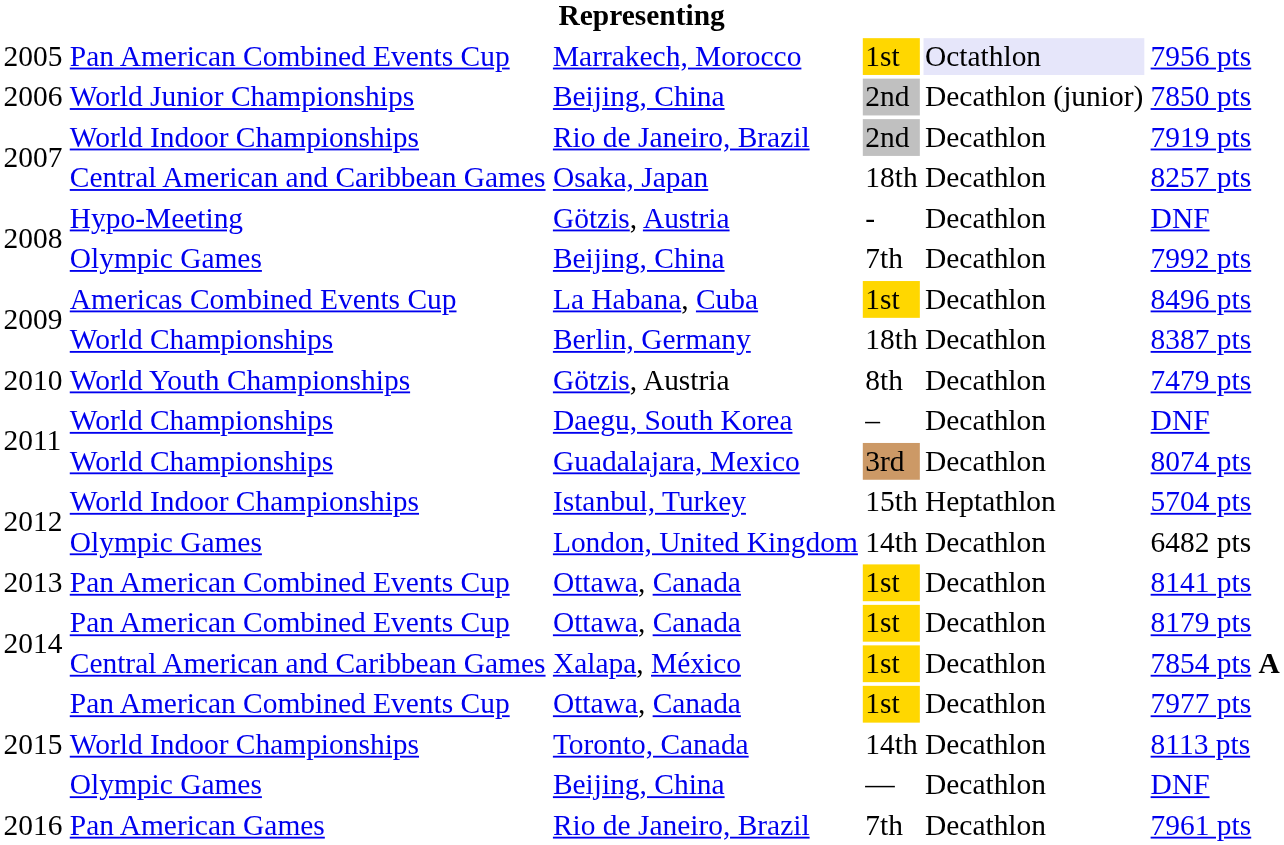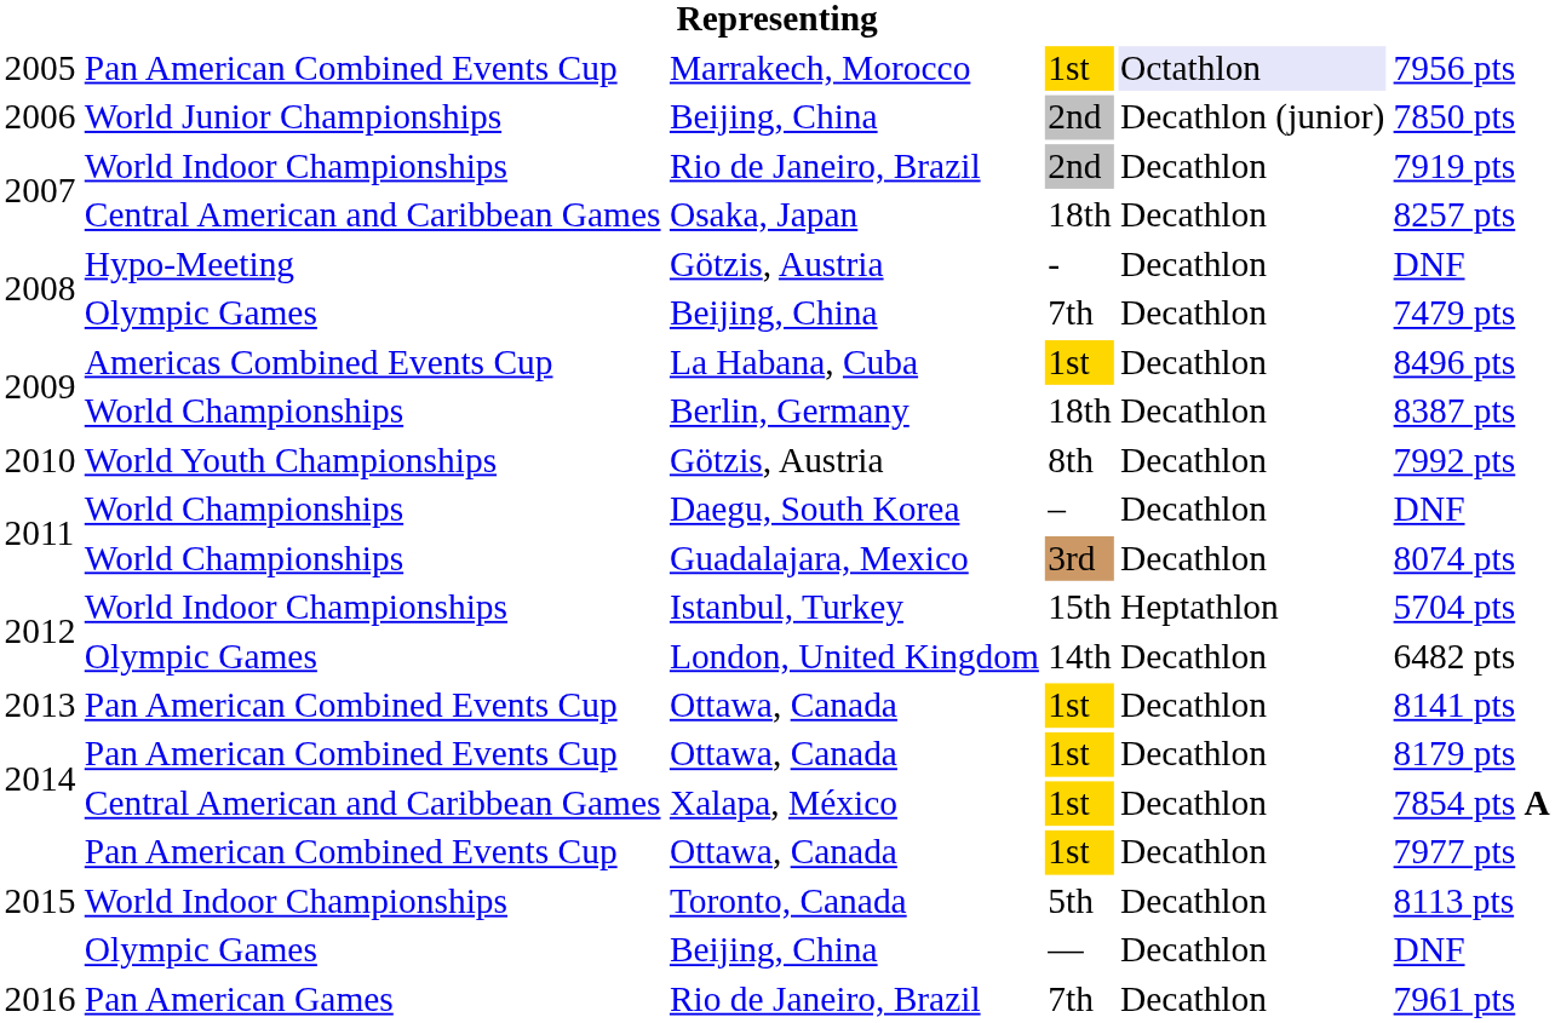 <table>
 <tr>
 <th colspan="6">Representing </th>
 </tr>
 <tr>
 <td>2005</td>
 <td><a href='#'>Pan American Combined Events Cup</a></td>
 <td><a href='#'>Marrakech, Morocco</a></td>
 <td bgcolor="gold">1st</td>
 <td style="background: lavender;">Octathlon</td>
 <td><a href='#'>7956 pts</a></td>
 </tr>
 <tr>
 <td>2006</td>
 <td><a href='#'>World Junior Championships</a></td>
 <td><a href='#'>Beijing, China</a></td>
 <td bgcolor="silver">2nd</td>
 <td>Decathlon (junior)</td>
 <td><a href='#'>7850 pts</a></td>
 </tr>
 <tr>
 <td rowspan=2>2007</td>
 <td><a href='#'>World Indoor Championships</a></td>
 <td><a href='#'>Rio de Janeiro, Brazil</a></td>
 <td bgcolor="silver">2nd</td>
 <td>Decathlon</td>
 <td><a href='#'>7919 pts</a></td>
 </tr>
 <tr>
 <td><a href='#'>Central American and Caribbean Games</a></td>
 <td><a href='#'>Osaka, Japan</a></td>
 <td>18th</td>
 <td>Decathlon</td>
 <td><a href='#'>8257 pts</a></td>
 </tr>
 <tr>
 <td rowspan=2>2008</td>
 <td><a href='#'>Hypo-Meeting</a></td>
 <td><a href='#'>Götzis</a>, <a href='#'>Austria</a></td>
 <td>-</td>
 <td>Decathlon</td>
 <td><a href='#'>DNF</a></td>
 </tr>
 <tr>
 <td><a href='#'>Olympic Games</a></td>
 <td><a href='#'>Beijing, China</a></td>
 <td>7th</td>
 <td>Decathlon</td>
-<td><a href='#'>7992 pts</a></td>
+<td><a href='#'>7479 pts</a></td>
 </tr>
 <tr>
 <td rowspan=2>2009</td>
 <td><a href='#'>Americas Combined Events Cup</a></td>
 <td><a href='#'>La Habana</a>, <a href='#'>Cuba</a></td>
 <td bgcolor="gold">1st</td>
 <td>Decathlon</td>
 <td><a href='#'>8496 pts</a></td>
 </tr>
 <tr>
 <td><a href='#'>World Championships</a></td>
 <td><a href='#'>Berlin, Germany</a></td>
 <td>18th</td>
 <td>Decathlon</td>
 <td><a href='#'>8387 pts</a></td>
 </tr>
 <tr>
 <td>2010</td>
 <td><a href='#'>World Youth Championships</a></td>
 <td><a href='#'>Götzis</a>, Austria</td>
 <td>8th</td>
 <td>Decathlon</td>
-<td><a href='#'>7479 pts</a></td>
+<td><a href='#'>7992 pts</a></td>
 </tr>
 <tr>
 <td rowspan=2>2011</td>
 <td><a href='#'>World Championships</a></td>
 <td><a href='#'>Daegu, South Korea</a></td>
 <td>–</td>
 <td>Decathlon</td>
 <td><a href='#'>DNF</a></td>
 </tr>
 <tr>
 <td><a href='#'>World Championships</a></td>
 <td><a href='#'>Guadalajara, Mexico</a></td>
 <td bgcolor="cc9966">3rd</td>
 <td>Decathlon</td>
 <td><a href='#'>8074 pts</a></td>
 </tr>
 <tr>
 <td rowspan=2>2012</td>
 <td><a href='#'>World Indoor Championships</a></td>
 <td><a href='#'>Istanbul, Turkey</a></td>
 <td>15th</td>
 <td>Heptathlon</td>
 <td><a href='#'>5704 pts</a></td>
 </tr>
 <tr>
 <td><a href='#'>Olympic Games</a></td>
 <td><a href='#'>London, United Kingdom</a></td>
 <td>14th</td>
 <td>Decathlon</td>
 <td>6482 pts</td>
 </tr>
 <tr>
 <td>2013</td>
 <td><a href='#'>Pan American Combined Events Cup</a></td>
 <td><a href='#'>Ottawa</a>, <a href='#'>Canada</a></td>
 <td bgcolor="gold">1st</td>
 <td>Decathlon</td>
 <td><a href='#'>8141 pts</a></td>
 </tr>
 <tr>
 <td rowspan=2>2014</td>
 <td><a href='#'>Pan American Combined Events Cup</a></td>
 <td><a href='#'>Ottawa</a>, <a href='#'>Canada</a></td>
 <td bgcolor=gold>1st</td>
 <td>Decathlon</td>
 <td><a href='#'>8179 pts</a></td>
 </tr>
 <tr>
 <td><a href='#'>Central American and Caribbean Games</a></td>
 <td><a href='#'>Xalapa</a>, <a href='#'>México</a></td>
 <td bgcolor=gold>1st</td>
 <td>Decathlon</td>
 <td><a href='#'>7854 pts</a> <strong>A</strong></td>
 </tr>
 <tr>
 <td rowspan=3>2015</td>
 <td><a href='#'>Pan American Combined Events Cup</a></td>
 <td><a href='#'>Ottawa</a>, <a href='#'>Canada</a></td>
 <td bgcolor=gold>1st</td>
 <td>Decathlon</td>
 <td><a href='#'>7977 pts</a></td>
 </tr>
 <tr>
 <td><a href='#'>World Indoor Championships</a></td>
 <td><a href='#'>Toronto, Canada</a></td>
-<td>14th</td>
+<td>5th</td>
 <td>Decathlon</td>
 <td><a href='#'>8113 pts</a></td>
 </tr>
 <tr>
 <td><a href='#'>Olympic Games</a></td>
 <td><a href='#'>Beijing, China</a></td>
 <td>—</td>
 <td>Decathlon</td>
 <td><a href='#'>DNF</a></td>
 </tr>
 <tr>
 <td>2016</td>
 <td><a href='#'>Pan American Games</a></td>
 <td><a href='#'>Rio de Janeiro, Brazil</a></td>
 <td>7th</td>
 <td>Decathlon</td>
 <td><a href='#'>7961 pts</a></td>
 </tr>
 </table>
